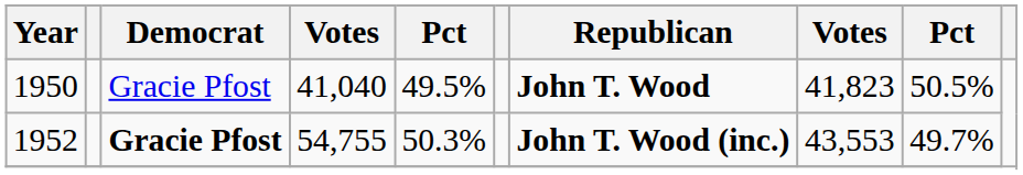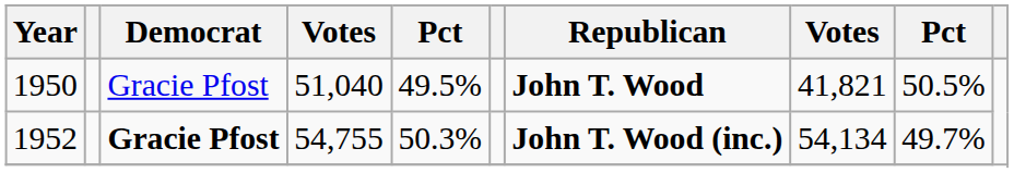 <table class="wikitable" style="margin:0.5em ; font-size:95%">
 <tr>
 <th>Year</th>
 <th></th>
 <th>Democrat</th>
 <th>Votes</th>
 <th>Pct</th>
 <th></th>
 <th>Republican</th>
 <th>Votes</th>
 <th>Pct</th>
 <th></th>
 </tr>
 <tr>
 <td>1950</td>
 <td></td>
 <td><a href='#'>Gracie Pfost</a></td>
-<td>41,040</td>
+<td>51,040</td>
 <td>49.5%</td>
 <td></td>
 <td><strong>John T. Wood</strong></td>
-<td>41,823</td>
+<td>41,821</td>
 <td>50.5%</td>
 </tr>
 <tr>
 <td>1952</td>
 <td></td>
 <td><strong>Gracie Pfost</strong></td>
 <td>54,755</td>
 <td>50.3%</td>
 <td></td>
 <td><strong>John T. Wood (inc.)</strong></td>
-<td>43,553</td>
+<td>54,134</td>
 <td>49.7%</td>
 </tr>
 <tr>
 </tr>
 </table>
